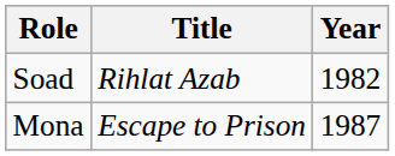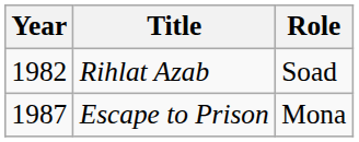 <table class="wikitable sortable">
 <tr>
+<th>Year</th>
+<th>Title</th>
 <th>Role</th>
-<th>Title</th>
-<th>Year</th>
 </tr>
 <tr>
+<td>1982</td>
+<td><em>Rihlat Azab</em></td>
 <td>Soad</td>
-<td><em>Rihlat Azab</em></td>
-<td>1982</td>
 </tr>
 <tr>
+<td>1987</td>
+<td><em>Escape to Prison</em></td>
 <td>Mona</td>
-<td><em>Escape to Prison</em></td>
-<td>1987</td>
 </tr>
 </table>
